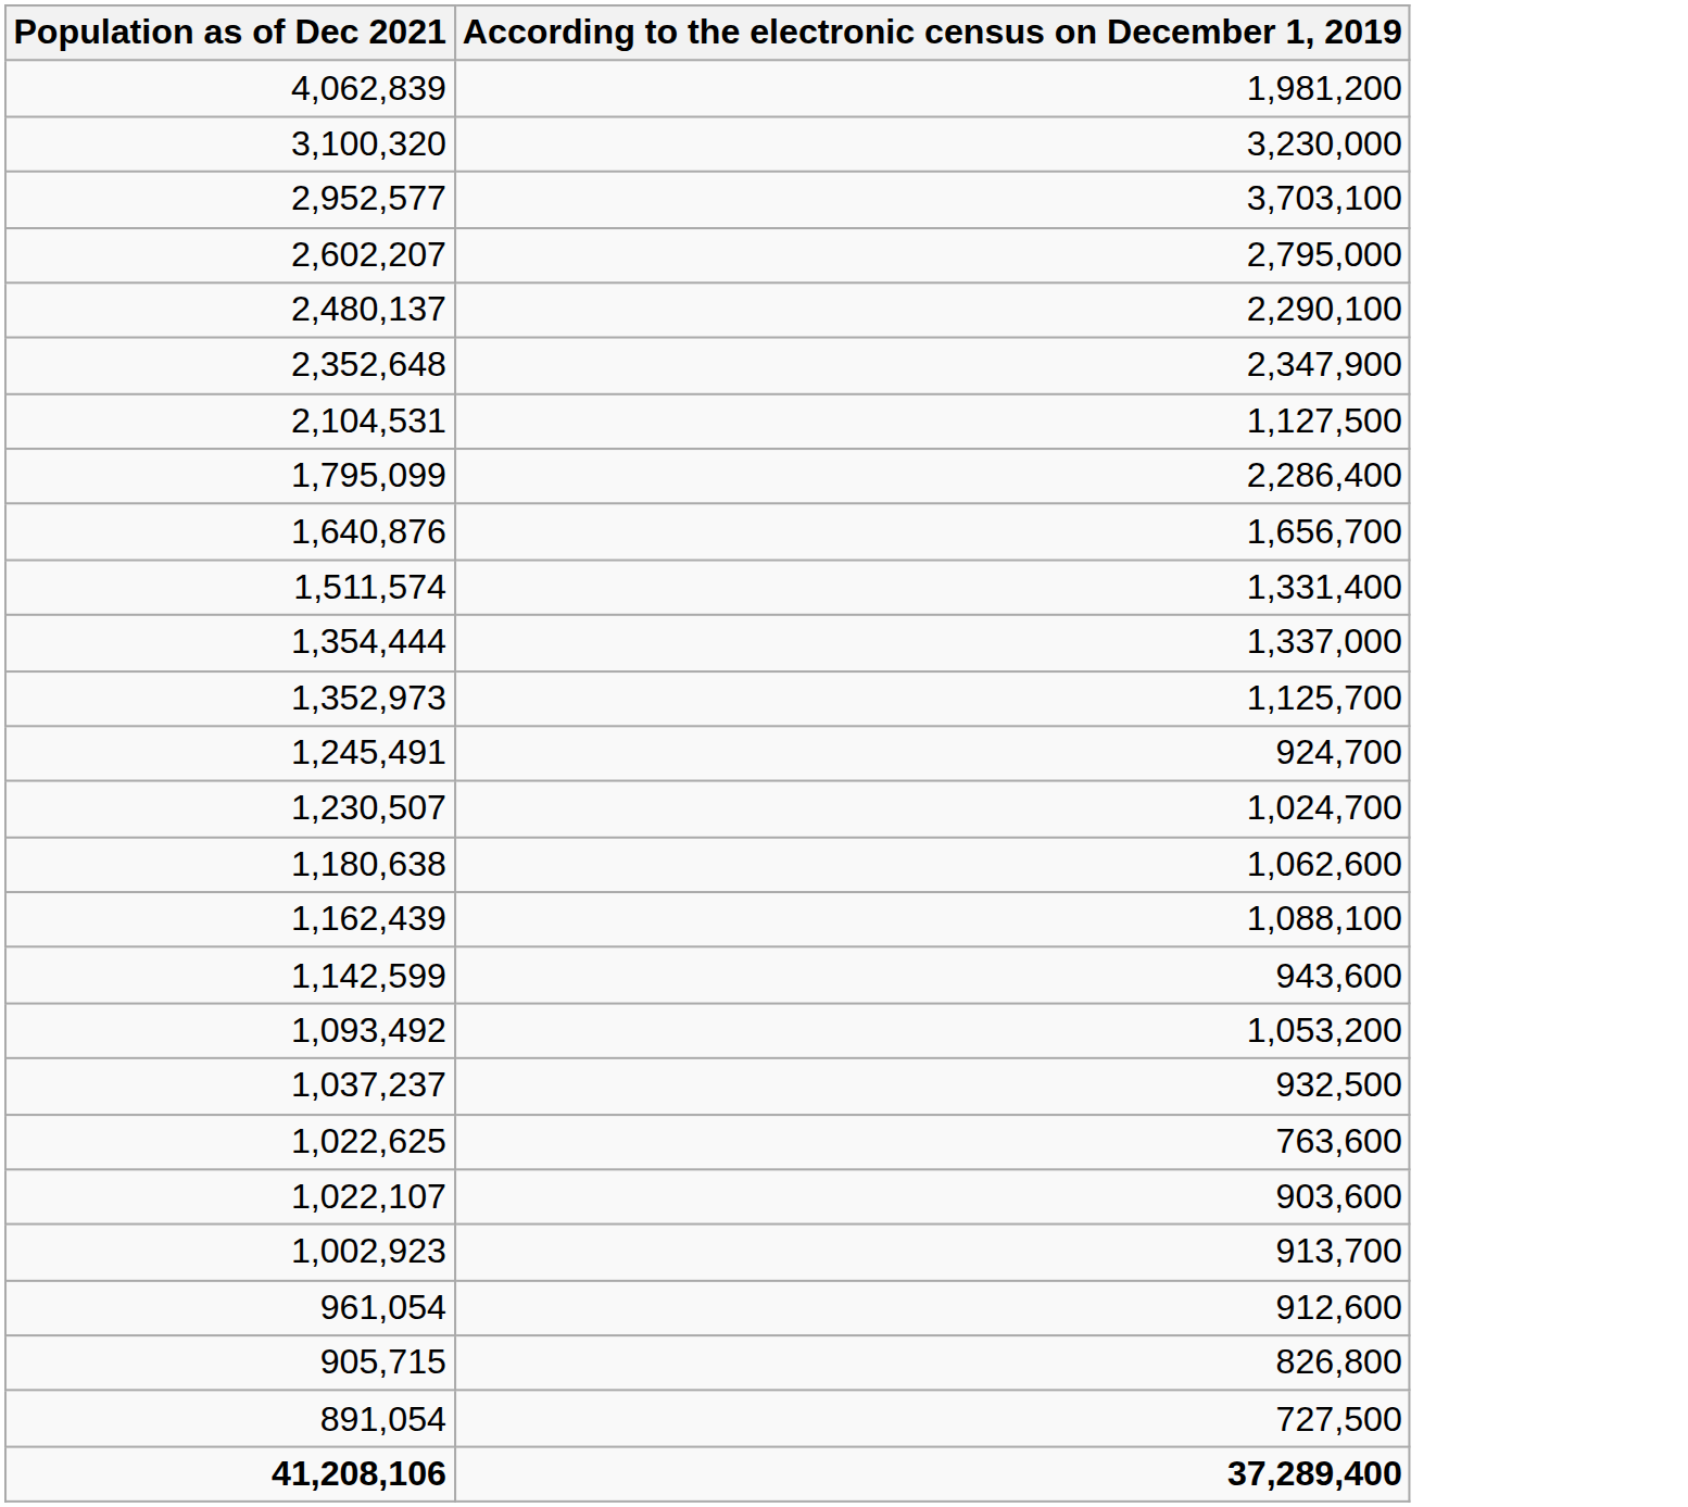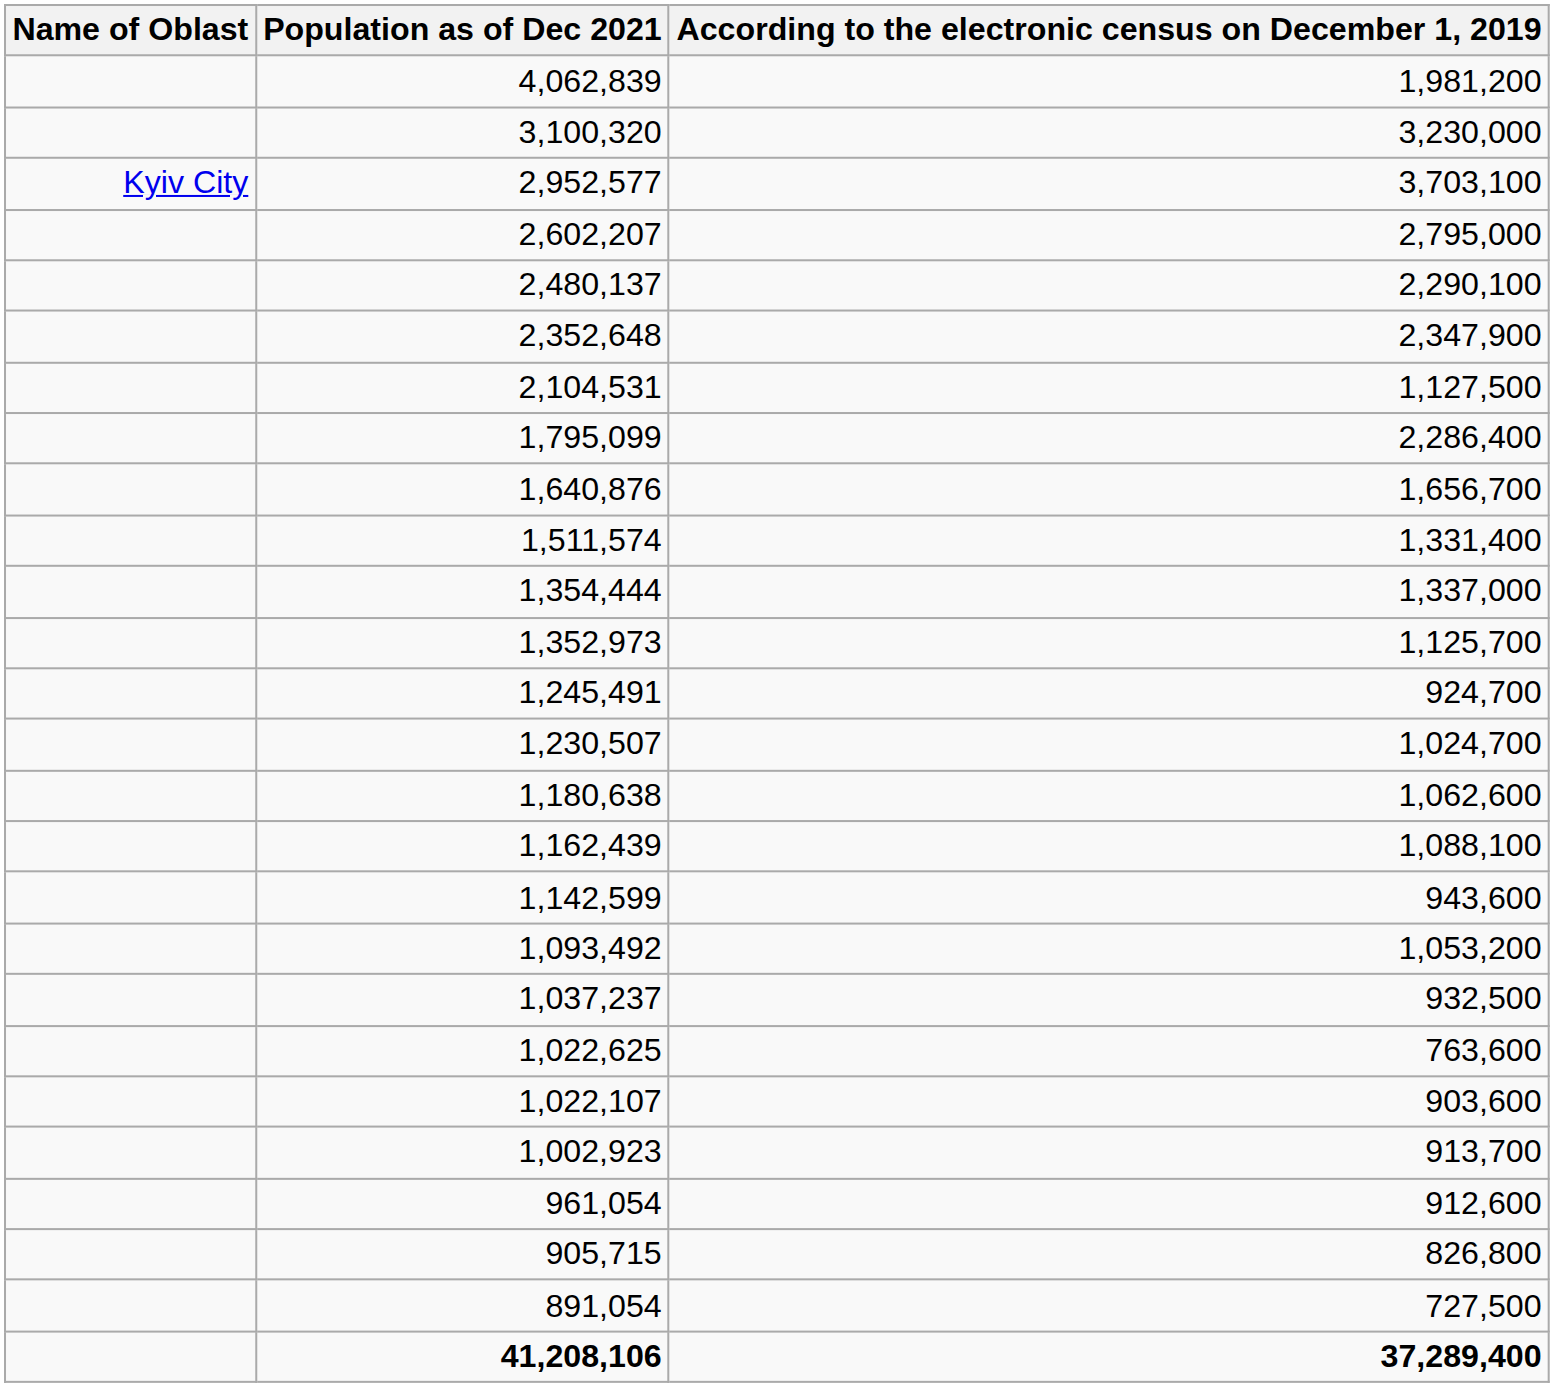 <table class="wikitable sortable" style="text-align: right;">
 <tr>
+<th>Name of Oblast</th>
 <th>Population as of Dec 2021</th>
 <th>According to the electronic census on December 1, 2019</th>
 </tr>
 <tr>
+<td></td>
 <td>4,062,839</td>
 <td>1,981,200</td>
 </tr>
 <tr>
+<td></td>
 <td>3,100,320</td>
 <td>3,230,000</td>
 </tr>
 <tr>
+<td> <a href='#'>Kyiv City</a></td>
 <td>2,952,577</td>
 <td>3,703,100</td>
 </tr>
 <tr>
+<td></td>
 <td>2,602,207</td>
 <td>2,795,000</td>
 </tr>
 <tr>
+<td></td>
 <td>2,480,137</td>
 <td>2,290,100</td>
 </tr>
 <tr>
+<td></td>
 <td>2,352,648</td>
 <td>2,347,900</td>
 </tr>
 <tr>
+<td></td>
 <td>2,104,531</td>
 <td>1,127,500</td>
 </tr>
 <tr>
+<td></td>
 <td>1,795,099</td>
 <td>2,286,400</td>
 </tr>
 <tr>
+<td></td>
 <td>1,640,876</td>
 <td>1,656,700</td>
 </tr>
 <tr>
+<td></td>
 <td>1,511,574</td>
 <td>1,331,400</td>
 </tr>
 <tr>
+<td></td>
 <td>1,354,444</td>
 <td>1,337,000</td>
 </tr>
 <tr>
+<td></td>
 <td>1,352,973</td>
 <td>1,125,700</td>
 </tr>
 <tr>
+<td></td>
 <td>1,245,491</td>
 <td>924,700</td>
 </tr>
 <tr>
+<td></td>
 <td>1,230,507</td>
 <td>1,024,700</td>
 </tr>
 <tr>
+<td></td>
 <td>1,180,638</td>
 <td>1,062,600</td>
 </tr>
 <tr>
+<td></td>
 <td>1,162,439</td>
 <td>1,088,100</td>
 </tr>
 <tr>
+<td></td>
 <td>1,142,599</td>
 <td>943,600</td>
 </tr>
 <tr>
+<td></td>
 <td>1,093,492</td>
 <td>1,053,200</td>
 </tr>
 <tr>
+<td></td>
 <td>1,037,237</td>
 <td>932,500</td>
 </tr>
 <tr>
+<td></td>
 <td>1,022,625</td>
 <td>763,600</td>
 </tr>
 <tr>
+<td></td>
 <td>1,022,107</td>
 <td>903,600</td>
 </tr>
 <tr>
+<td></td>
 <td>1,002,923</td>
 <td>913,700</td>
 </tr>
 <tr>
+<td></td>
 <td>961,054</td>
 <td>912,600</td>
 </tr>
 <tr>
+<td></td>
 <td>905,715</td>
 <td>826,800</td>
 </tr>
 <tr>
+<td></td>
 <td>891,054</td>
 <td>727,500</td>
 </tr>
 <tr>
+<td></td>
 <td><strong>41,208,106</strong></td>
 <td><strong>37,289,400 </strong></td>
 </tr>
 </table>
